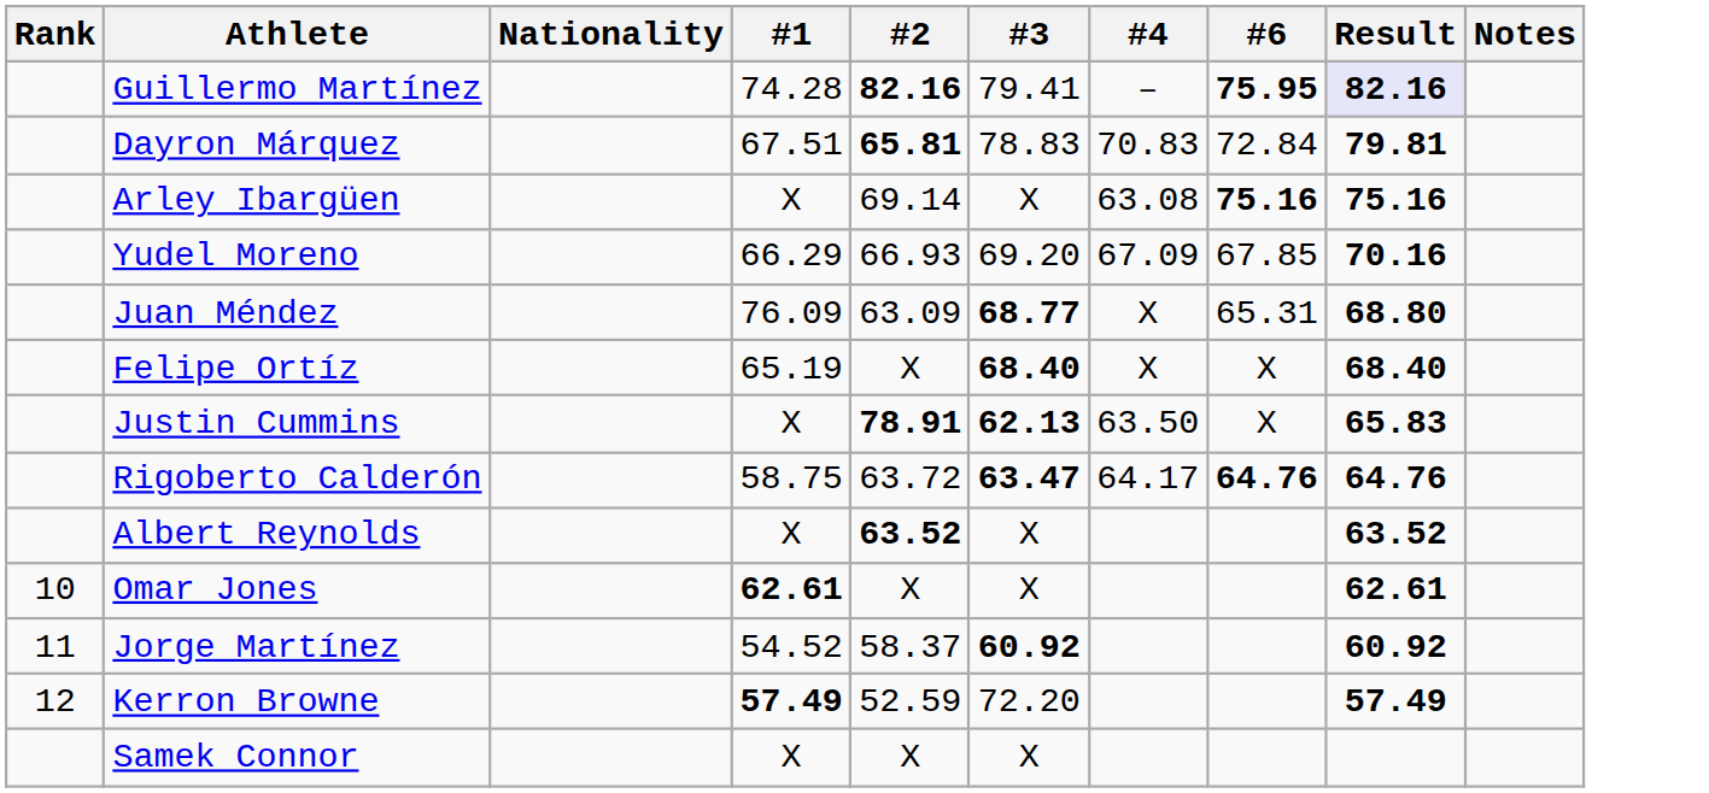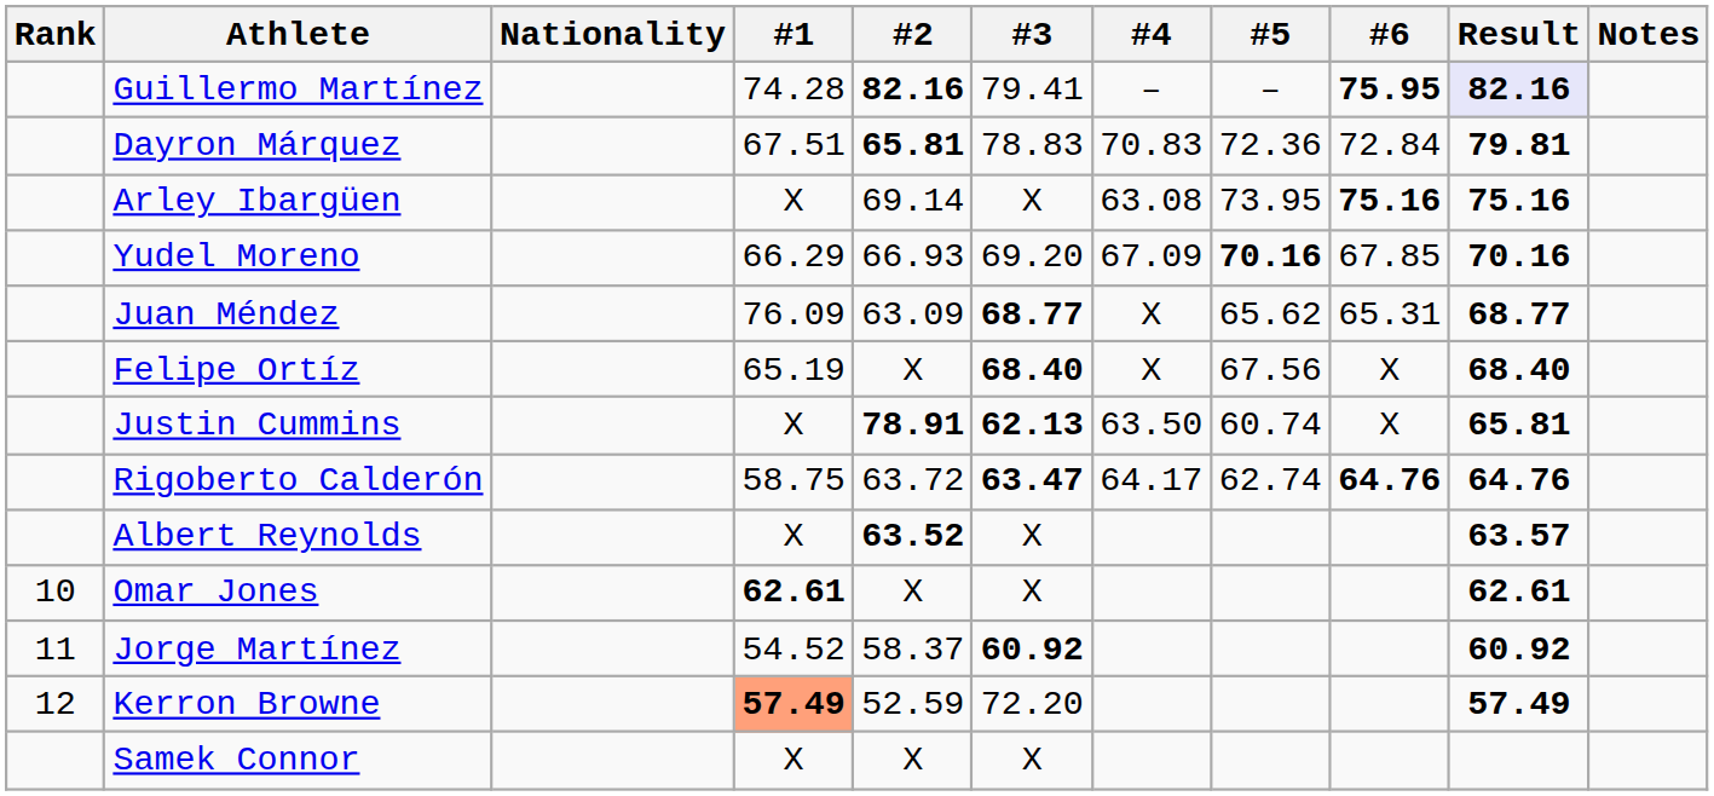 <table class="wikitable sortable" style="text-align:center">
 <tr>
 <th>Rank</th>
 <th>Athlete</th>
 <th>Nationality</th>
 <th>#1</th>
 <th>#2</th>
 <th>#3</th>
 <th>#4</th>
+<th>#5</th>
 <th>#6</th>
 <th>Result</th>
 <th>Notes</th>
 </tr>
 <tr>
 <td></td>
 <td align=left><a href='#'>Guillermo Martínez</a></td>
 <td align=left></td>
 <td>74.28</td>
 <td><strong>82.16</strong></td>
 <td>79.41</td>
+<td>–</td>
 <td>–</td>
 <td><strong>75.95</strong></td>
 <td style="background: lavender;"><strong>82.16</strong></td>
 <td></td>
 </tr>
 <tr>
 <td></td>
 <td align=left><a href='#'>Dayron Márquez</a></td>
 <td align=left></td>
 <td>67.51</td>
 <td><strong>65.81</strong></td>
 <td>78.83</td>
 <td>70.83</td>
+<td>72.36</td>
 <td>72.84</td>
 <td><strong>79.81</strong></td>
 <td></td>
 </tr>
 <tr>
 <td></td>
 <td align=left><a href='#'>Arley Ibargüen</a></td>
 <td align=left></td>
 <td>X</td>
 <td>69.14</td>
 <td>X</td>
 <td>63.08</td>
+<td>73.95</td>
 <td><strong>75.16</strong></td>
 <td><strong>75.16</strong></td>
 <td></td>
 </tr>
 <tr>
 <td></td>
 <td align=left><a href='#'>Yudel Moreno</a></td>
 <td align=left></td>
 <td>66.29</td>
 <td>66.93</td>
 <td>69.20</td>
 <td>67.09</td>
+<td><strong>70.16</strong></td>
 <td>67.85</td>
 <td><strong>70.16</strong></td>
 <td></td>
 </tr>
 <tr>
 <td></td>
 <td align=left><a href='#'>Juan Méndez</a></td>
 <td align=left></td>
 <td>76.09</td>
 <td>63.09</td>
 <td><strong>68.77</strong></td>
 <td>X</td>
+<td>65.62</td>
 <td>65.31</td>
-<td><strong>68.80</strong></td>
+<td><strong>68.77</strong></td>
 <td></td>
 </tr>
 <tr>
 <td></td>
 <td align=left><a href='#'>Felipe Ortíz</a></td>
 <td align=left></td>
 <td>65.19</td>
 <td>X</td>
 <td><strong>68.40</strong></td>
 <td>X</td>
+<td>67.56</td>
 <td>X</td>
 <td><strong>68.40</strong></td>
 <td></td>
 </tr>
 <tr>
 <td></td>
 <td align=left><a href='#'>Justin Cummins</a></td>
 <td align=left></td>
 <td>X</td>
 <td><strong>78.91</strong></td>
 <td><strong>62.13</strong></td>
 <td>63.50</td>
+<td>60.74</td>
 <td>X</td>
-<td><strong>65.83</strong></td>
+<td><strong>65.81</strong></td>
 <td></td>
 </tr>
 <tr>
 <td></td>
 <td align=left><a href='#'>Rigoberto Calderón</a></td>
 <td align=left></td>
 <td>58.75</td>
 <td>63.72</td>
 <td><strong>63.47</strong></td>
 <td>64.17</td>
+<td>62.74</td>
 <td><strong>64.76</strong></td>
 <td><strong>64.76</strong></td>
 <td></td>
 </tr>
 <tr>
 <td></td>
 <td align=left><a href='#'>Albert Reynolds</a></td>
 <td align=left></td>
 <td>X</td>
 <td><strong>63.52</strong></td>
 <td>X</td>
 <td></td>
 <td></td>
-<td><strong>63.52</strong></td>
+<td></td>
+<td><strong>63.57</strong></td>
 <td></td>
 </tr>
 <tr>
 <td>10</td>
 <td align=left><a href='#'>Omar Jones</a></td>
 <td align=left></td>
 <td><strong>62.61</strong></td>
 <td>X</td>
 <td>X</td>
+<td></td>
 <td></td>
 <td></td>
 <td><strong>62.61</strong></td>
 <td></td>
 </tr>
 <tr>
 <td>11</td>
 <td align=left><a href='#'>Jorge Martínez</a></td>
 <td align=left></td>
 <td>54.52</td>
 <td>58.37</td>
 <td><strong>60.92</strong></td>
 <td></td>
 <td></td>
+<td></td>
 <td><strong>60.92</strong></td>
 <td></td>
 </tr>
 <tr>
 <td>12</td>
 <td align=left><a href='#'>Kerron Browne</a></td>
 <td align=left></td>
-<td><strong>57.49</strong></td>
+<td style="background: lightsalmon;"><strong>57.49</strong></td>
 <td>52.59</td>
 <td>72.20</td>
+<td></td>
 <td></td>
 <td></td>
 <td><strong>57.49</strong></td>
 <td></td>
 </tr>
 <tr>
 <td></td>
 <td align=left><a href='#'>Samek Connor</a></td>
 <td align=left></td>
 <td>X</td>
 <td>X</td>
 <td>X</td>
 <td></td>
 <td></td>
+<td></td>
 <td><strong></strong></td>
 <td></td>
 </tr>
 </table>
